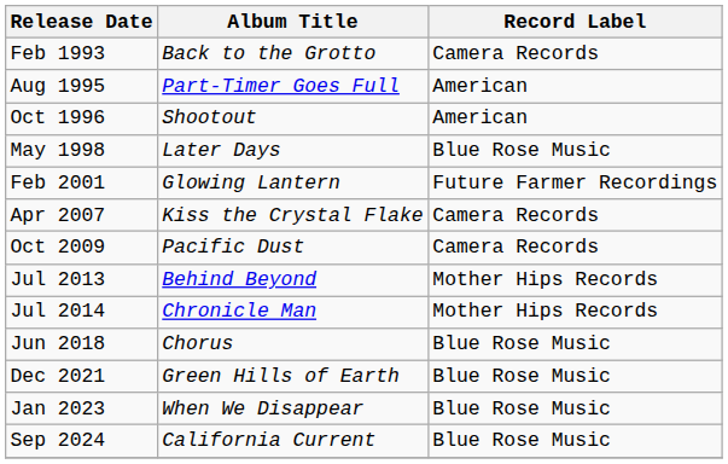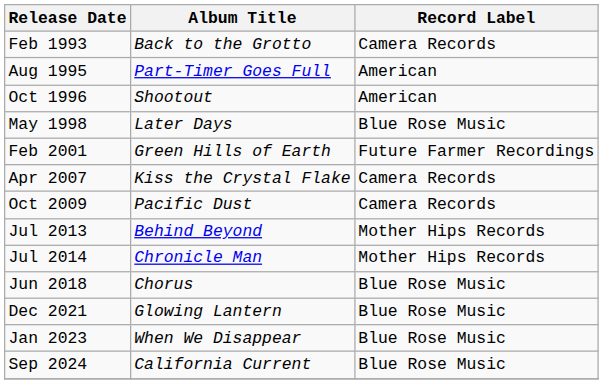 <table class="wikitable">
 <tr>
 <th>Release Date</th>
 <th>Album Title</th>
 <th>Record Label</th>
 </tr>
 <tr>
 <td>Feb 1993</td>
 <td><em>Back to the Grotto</em></td>
 <td>Camera Records</td>
 </tr>
 <tr>
 <td>Aug 1995</td>
 <td><em><a href='#'>Part-Timer Goes Full</a></em></td>
 <td>American</td>
 </tr>
 <tr>
 <td>Oct 1996</td>
 <td><em>Shootout</em></td>
 <td>American</td>
 </tr>
 <tr>
 <td>May 1998</td>
 <td><em>Later Days</em></td>
 <td>Blue Rose Music</td>
 </tr>
 <tr>
 <td>Feb 2001</td>
-<td><em>Glowing Lantern</em></td>
+<td><em>Green Hills of Earth</em></td>
 <td>Future Farmer Recordings</td>
 </tr>
 <tr>
 <td>Apr 2007</td>
 <td><em>Kiss the Crystal Flake</em></td>
 <td>Camera Records</td>
 </tr>
 <tr>
 <td>Oct 2009</td>
 <td><em>Pacific Dust</em></td>
 <td>Camera Records</td>
 </tr>
 <tr>
 <td>Jul 2013</td>
 <td><em><a href='#'>Behind Beyond</a></em></td>
 <td>Mother Hips Records</td>
 </tr>
 <tr>
 <td>Jul 2014</td>
 <td><em><a href='#'>Chronicle Man</a></em></td>
 <td>Mother Hips Records</td>
 </tr>
 <tr>
 <td>Jun 2018</td>
 <td><em>Chorus</em></td>
 <td>Blue Rose Music</td>
 </tr>
 <tr>
 <td>Dec 2021</td>
-<td><em>Green Hills of Earth</em></td>
+<td><em>Glowing Lantern</em></td>
 <td>Blue Rose Music</td>
 </tr>
 <tr>
 <td>Jan 2023</td>
 <td><em>When We Disappear</em></td>
 <td>Blue Rose Music</td>
 </tr>
 <tr>
 <td>Sep 2024</td>
 <td><em>California Current</em></td>
 <td>Blue Rose Music</td>
 </tr>
 <tr>
 </tr>
 </table>
